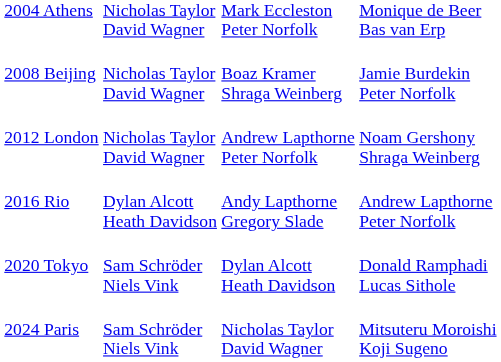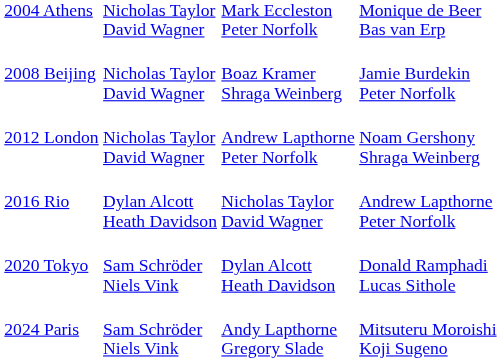 <table>
 <tr>
 <td><a href='#'>2004 Athens</a></td>
 <td> <br> <a href='#'>Nicholas Taylor</a> <br> <a href='#'>David Wagner</a></td>
 <td> <br> <a href='#'>Mark Eccleston</a> <br> <a href='#'>Peter Norfolk</a></td>
 <td> <br> <a href='#'>Monique de Beer</a> <br> <a href='#'>Bas van Erp</a></td>
 </tr>
 <tr>
 <td><a href='#'>2008 Beijing</a></td>
 <td> <br> <a href='#'>Nicholas Taylor</a> <br> <a href='#'>David Wagner</a></td>
 <td> <br> <a href='#'>Boaz Kramer</a> <br> <a href='#'>Shraga Weinberg</a></td>
 <td> <br> <a href='#'>Jamie Burdekin</a> <br> <a href='#'>Peter Norfolk</a></td>
 </tr>
 <tr>
 <td><a href='#'>2012 London</a></td>
 <td><br><a href='#'>Nicholas Taylor</a><br><a href='#'>David Wagner</a></td>
 <td><br><a href='#'>Andrew Lapthorne</a><br><a href='#'>Peter Norfolk</a></td>
 <td><br><a href='#'>Noam Gershony</a><br><a href='#'>Shraga Weinberg</a></td>
 </tr>
 <tr>
 <td><a href='#'>2016 Rio</a></td>
 <td><br><a href='#'>Dylan Alcott</a><br><a href='#'>Heath Davidson</a></td>
-<td><br><a href='#'>Andy Lapthorne</a><br><a href='#'>Gregory Slade</a></td>
+<td><br><a href='#'>Nicholas Taylor</a><br><a href='#'>David Wagner</a></td>
 <td><br><a href='#'>Andrew Lapthorne</a><br><a href='#'>Peter Norfolk</a></td>
 </tr>
 <tr>
 <td><a href='#'>2020 Tokyo</a></td>
 <td><br><a href='#'>Sam Schröder</a><br><a href='#'>Niels Vink</a></td>
 <td><br><a href='#'>Dylan Alcott</a><br><a href='#'>Heath Davidson</a></td>
 <td><br><a href='#'>Donald Ramphadi</a><br><a href='#'>Lucas Sithole</a></td>
 </tr>
 <tr>
 <td><a href='#'>2024 Paris</a></td>
 <td><br><a href='#'>Sam Schröder</a><br><a href='#'>Niels Vink</a></td>
-<td><br><a href='#'>Nicholas Taylor</a><br><a href='#'>David Wagner</a></td>
+<td><br><a href='#'>Andy Lapthorne</a><br><a href='#'>Gregory Slade</a></td>
 <td><br><a href='#'>Mitsuteru Moroishi</a><br><a href='#'>Koji Sugeno</a></td>
 </tr>
 </table>
